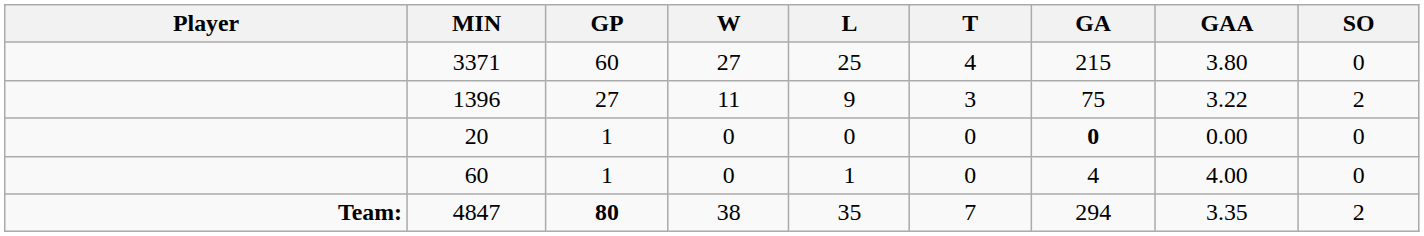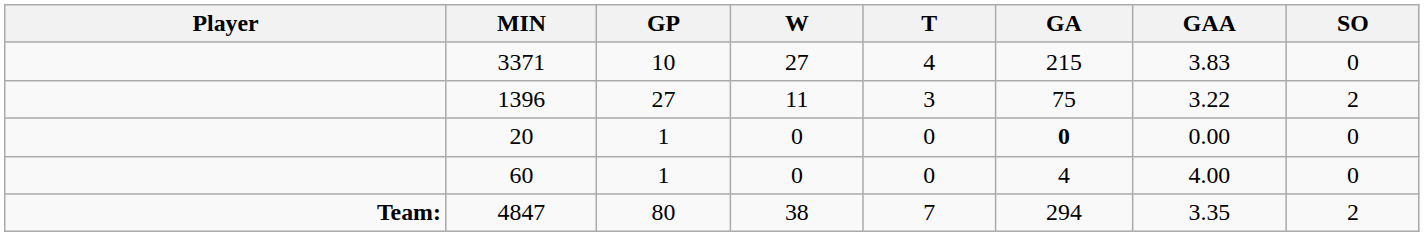 <table class="wikitable sortable" width="60%">
 <tr>
 <th bgcolor="#DDDDFF" width="10%">Player</th>
 <th width="3%" bgcolor="#DDDDFF" title="Minutes played">MIN</th>
 <th width="3%" bgcolor="#DDDDFF" title="Games played in">GP</th>
 <th width="3%" bgcolor="#DDDDFF" title="Wins">W</th>
-<th width="3%" bgcolor="#DDDDFF"title="Losses">L</th>
 <th width="3%" bgcolor="#DDDDFF" title="Ties">T</th>
 <th width="3%" bgcolor="#DDDDFF" title="Goals against">GA</th>
 <th width="3%" bgcolor="#DDDDFF" title="Goals against average">GAA</th>
 <th width="3%" bgcolor="#DDDDFF"title="Shut-outs">SO</th>
 </tr>
 <tr align="center">
 <td align="right"></td>
 <td>3371</td>
-<td>60</td>
+<td>10</td>
 <td>27</td>
-<td>25</td>
 <td>4</td>
 <td>215</td>
-<td>3.80</td>
+<td>3.83</td>
 <td>0</td>
 </tr>
 <tr align="center">
 <td align="right"></td>
 <td>1396</td>
 <td>27</td>
 <td>11</td>
-<td>9</td>
 <td>3</td>
 <td>75</td>
 <td>3.22</td>
 <td>2</td>
 </tr>
 <tr align="center">
 <td align="right"></td>
 <td>20</td>
 <td>1</td>
 <td>0</td>
 <td>0</td>
-<td>0</td>
 <td><strong>0</strong></td>
 <td>0.00</td>
 <td>0</td>
 </tr>
 <tr align="center">
 <td align="right"></td>
 <td>60</td>
 <td>1</td>
 <td>0</td>
-<td>1</td>
 <td>0</td>
 <td>4</td>
 <td>4.00</td>
 <td>0</td>
 </tr>
 <tr align="center">
 <td align="right"><strong>Team:</strong></td>
 <td>4847</td>
-<td><strong>80</strong></td>
+<td>80</td>
 <td>38</td>
-<td>35</td>
 <td>7</td>
 <td>294</td>
 <td>3.35</td>
 <td>2</td>
 </tr>
 </table>
